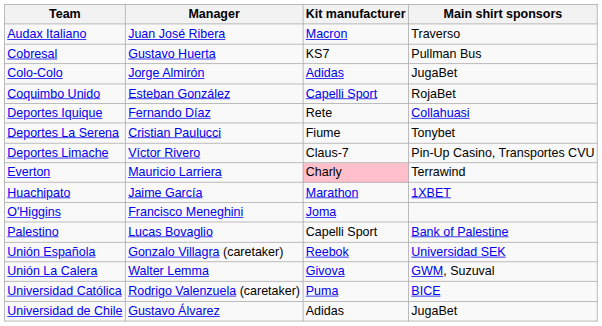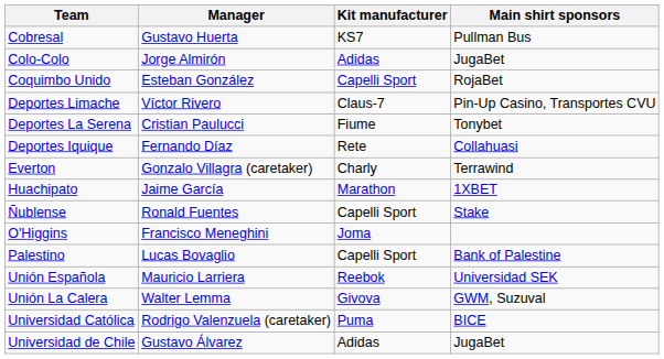 <table class="wikitable sortable">
 <tr>
 <th>Team</th>
 <th>Manager</th>
 <th>Kit manufacturer</th>
 <th>Main shirt sponsors</th>
-</tr>
-<tr>
-<td><a href='#'>Audax Italiano</a></td>
-<td> <a href='#'>Juan José Ribera</a></td>
-<td><a href='#'>Macron</a></td>
-<td>Traverso</td>
 </tr>
 <tr>
 <td><a href='#'>Cobresal</a></td>
 <td> <a href='#'>Gustavo Huerta</a></td>
 <td>KS7</td>
 <td>Pullman Bus</td>
 </tr>
 <tr>
 <td><a href='#'>Colo-Colo</a></td>
 <td> <a href='#'>Jorge Almirón</a></td>
 <td><a href='#'>Adidas</a></td>
 <td>JugaBet</td>
 </tr>
 <tr>
 <td><a href='#'>Coquimbo Unido</a></td>
 <td> <a href='#'>Esteban González</a></td>
 <td><a href='#'>Capelli Sport</a></td>
 <td>RojaBet</td>
 </tr>
 <tr>
-<td><a href='#'>Deportes Iquique</a></td>
-<td> <a href='#'>Fernando Díaz</a></td>
-<td>Rete</td>
-<td><a href='#'>Collahuasi</a></td>
+<td><a href='#'>Deportes Limache</a></td>
+<td> <a href='#'>Víctor Rivero</a></td>
+<td>Claus-7</td>
+<td>Pin-Up Casino, Transportes CVU</td>
 </tr>
 <tr>
 <td><a href='#'>Deportes La Serena</a></td>
 <td> <a href='#'>Cristian Paulucci</a></td>
 <td>Fiume</td>
 <td>Tonybet</td>
 </tr>
 <tr>
-<td><a href='#'>Deportes Limache</a></td>
-<td> <a href='#'>Víctor Rivero</a></td>
-<td>Claus-7</td>
-<td>Pin-Up Casino, Transportes CVU</td>
+<td><a href='#'>Deportes Iquique</a></td>
+<td> <a href='#'>Fernando Díaz</a></td>
+<td>Rete</td>
+<td><a href='#'>Collahuasi</a></td>
 </tr>
 <tr>
 <td><a href='#'>Everton</a></td>
-<td> <a href='#'>Mauricio Larriera</a></td>
-<td style="background: pink;">Charly</td>
+<td> <a href='#'>Gonzalo Villagra</a> (caretaker)</td>
+<td>Charly</td>
 <td>Terrawind</td>
 </tr>
 <tr>
 <td><a href='#'>Huachipato</a></td>
 <td> <a href='#'>Jaime García</a></td>
 <td><a href='#'>Marathon</a></td>
 <td><a href='#'>1XBET</a></td>
+</tr>
+<tr>
+<td><a href='#'>Ñublense</a></td>
+<td> <a href='#'>Ronald Fuentes</a></td>
+<td>Capelli Sport</td>
+<td><a href='#'>Stake</a></td>
 </tr>
 <tr>
 <td><a href='#'>O'Higgins</a></td>
 <td> <a href='#'>Francisco Meneghini</a></td>
 <td><a href='#'>Joma</a></td>
 <td></td>
 </tr>
 <tr>
 <td><a href='#'>Palestino</a></td>
 <td> <a href='#'>Lucas Bovaglio</a></td>
 <td>Capelli Sport</td>
 <td><a href='#'>Bank of Palestine</a></td>
 </tr>
 <tr>
 <td><a href='#'>Unión Española</a></td>
-<td> <a href='#'>Gonzalo Villagra</a> (caretaker)</td>
+<td> <a href='#'>Mauricio Larriera</a></td>
 <td><a href='#'>Reebok</a></td>
 <td><a href='#'>Universidad SEK</a></td>
 </tr>
 <tr>
 <td><a href='#'>Unión La Calera</a></td>
 <td> <a href='#'>Walter Lemma</a></td>
 <td><a href='#'>Givova</a></td>
 <td><a href='#'>GWM</a>, Suzuval</td>
 </tr>
 <tr>
 <td><a href='#'>Universidad Católica</a></td>
 <td> <a href='#'>Rodrigo Valenzuela</a> (caretaker)</td>
 <td><a href='#'>Puma</a></td>
 <td><a href='#'>BICE</a></td>
 </tr>
 <tr>
 <td><a href='#'>Universidad de Chile</a></td>
 <td> <a href='#'>Gustavo Álvarez</a></td>
 <td>Adidas</td>
 <td>JugaBet</td>
 </tr>
 </table>
